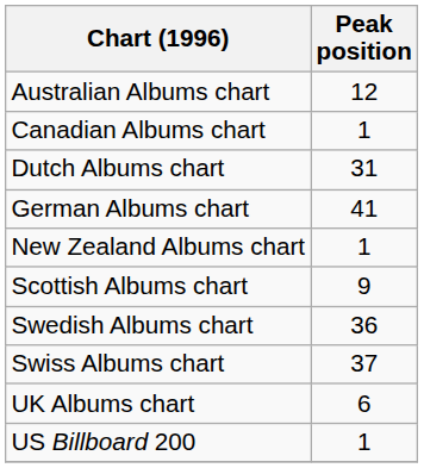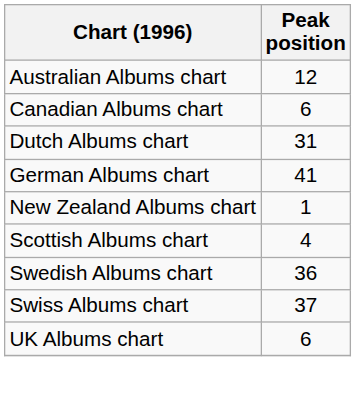 <table class="wikitable sortable">
 <tr>
 <th>Chart (1996)</th>
 <th>Peak<br>position</th>
 </tr>
 <tr>
 <td>Australian Albums chart</td>
 <td style="text-align:center;">12</td>
 </tr>
 <tr>
 <td>Canadian Albums chart</td>
-<td style="text-align:center;">1</td>
+<td style="text-align:center;">6</td>
 </tr>
 <tr>
 <td>Dutch Albums chart</td>
 <td style="text-align:center;">31</td>
 </tr>
 <tr>
 <td>German Albums chart</td>
 <td style="text-align:center;">41</td>
 </tr>
 <tr>
 <td>New Zealand Albums chart</td>
 <td style="text-align:center;">1</td>
 </tr>
 <tr>
 <td>Scottish Albums chart</td>
-<td style="text-align:center;">9</td>
+<td style="text-align:center;">4</td>
 </tr>
 <tr>
 <td>Swedish Albums chart</td>
 <td style="text-align:center;">36</td>
 </tr>
 <tr>
 <td>Swiss Albums chart</td>
 <td style="text-align:center;">37</td>
 </tr>
 <tr>
 <td>UK Albums chart</td>
 <td style="text-align:center;">6</td>
 </tr>
 <tr>
-<td>US <em>Billboard</em> 200</td>
-<td style="text-align:center;">1</td>
-</tr>
-<tr>
 </tr>
 </table>
